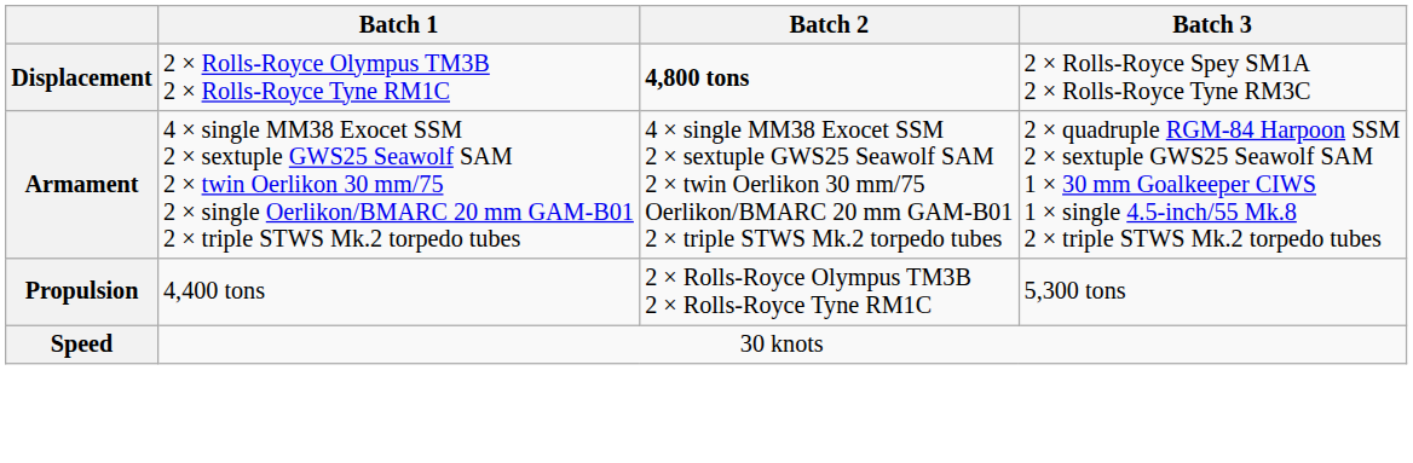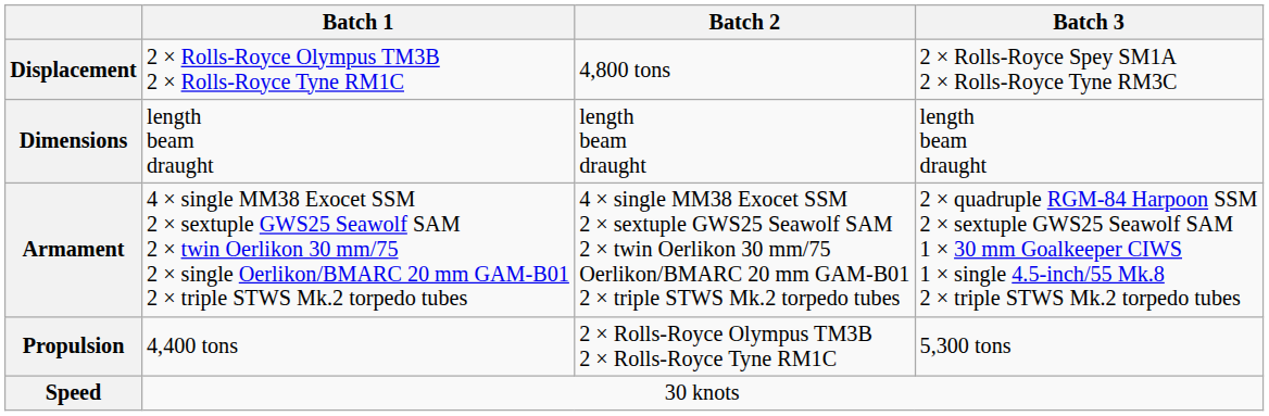 <table class="wikitable">
 <tr>
 <th></th>
 <th>Batch 1</th>
 <th>Batch 2</th>
 <th>Batch 3</th>
 </tr>
 <tr>
 <th>Displacement</th>
 <td>2 × <a href='#'>Rolls-Royce Olympus TM3B</a><br>2 × <a href='#'>Rolls-Royce Tyne RM1C</a></td>
-<td><strong>4,800 tons</strong></td>
+<td>4,800 tons</td>
 <td>2 × Rolls-Royce Spey SM1A<br>2 × Rolls-Royce Tyne RM3C</td>
+</tr>
+<tr>
+<th>Dimensions</th>
+<td> length<br> beam<br> draught</td>
+<td> length<br> beam<br> draught</td>
+<td> length<br> beam<br> draught</td>
 </tr>
 <tr>
 <th>Armament</th>
 <td>4 × single MM38 Exocet SSM<br>2 × sextuple <a href='#'>GWS25 Seawolf</a> SAM<br>2 × <a href='#'>twin Oerlikon 30 mm/75</a><br>2 × single <a href='#'>Oerlikon/BMARC 20 mm GAM-B01</a><br>2 × triple STWS Mk.2 torpedo tubes</td>
 <td>4 × single MM38 Exocet SSM<br>2 × sextuple GWS25 Seawolf SAM<br>2 × twin Oerlikon 30 mm/75<br>Oerlikon/BMARC 20 mm GAM-B01<br>2 × triple STWS Mk.2 torpedo tubes</td>
 <td>2 × quadruple <a href='#'>RGM-84 Harpoon</a> SSM<br>2 × sextuple GWS25 Seawolf SAM<br>1 × <a href='#'>30 mm Goalkeeper CIWS</a><br>1 × single <a href='#'>4.5-inch/55 Mk.8</a><br>2 × triple STWS Mk.2 torpedo tubes</td>
 </tr>
 <tr>
 <th>Propulsion</th>
 <td>4,400 tons</td>
 <td>2 × Rolls-Royce Olympus TM3B<br>2 × Rolls-Royce Tyne RM1C</td>
 <td>5,300 tons</td>
 </tr>
 <tr>
 <th>Speed</th>
 <td colspan="3" style="text-align: center;">30 knots</td>
 </tr>
 </table>
